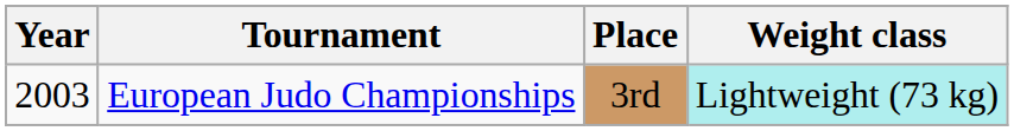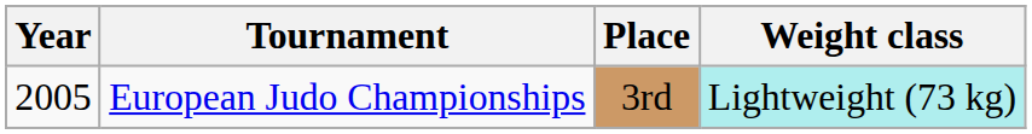 <table class=wikitable>
 <tr>
 <th>Year</th>
 <th>Tournament</th>
 <th>Place</th>
 <th>Weight class</th>
 </tr>
 <tr>
-<td>2003</td>
+<td>2005</td>
 <td><a href='#'>European Judo Championships</a></td>
 <td bgcolor="cc9966" align="center">3rd</td>
 <td style="background: paleturquoise;">Lightweight (73 kg)</td>
 </tr>
 </table>
